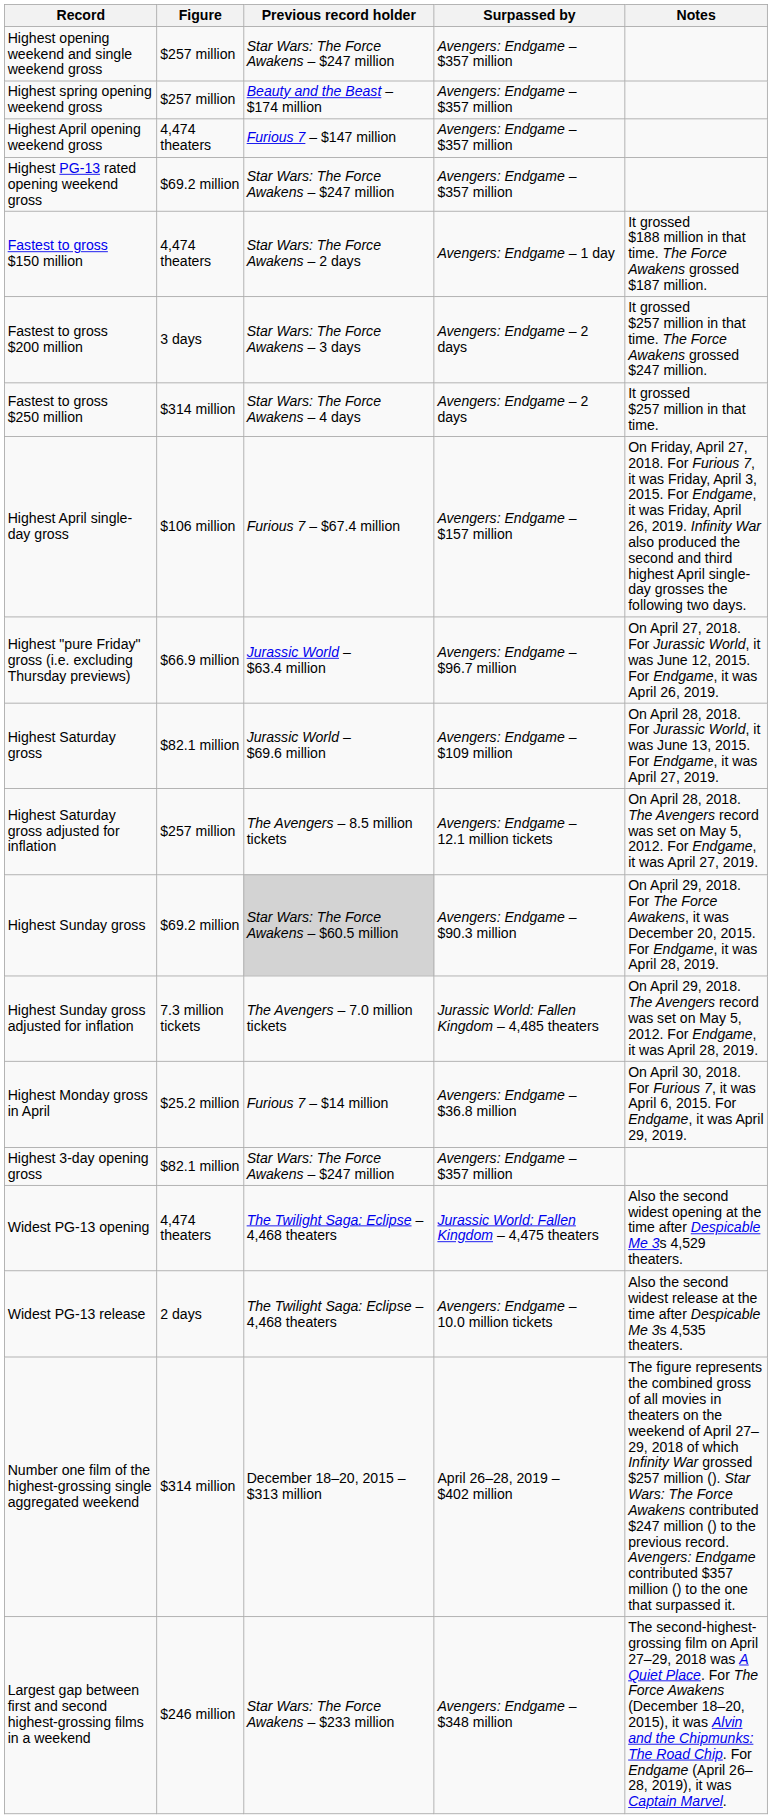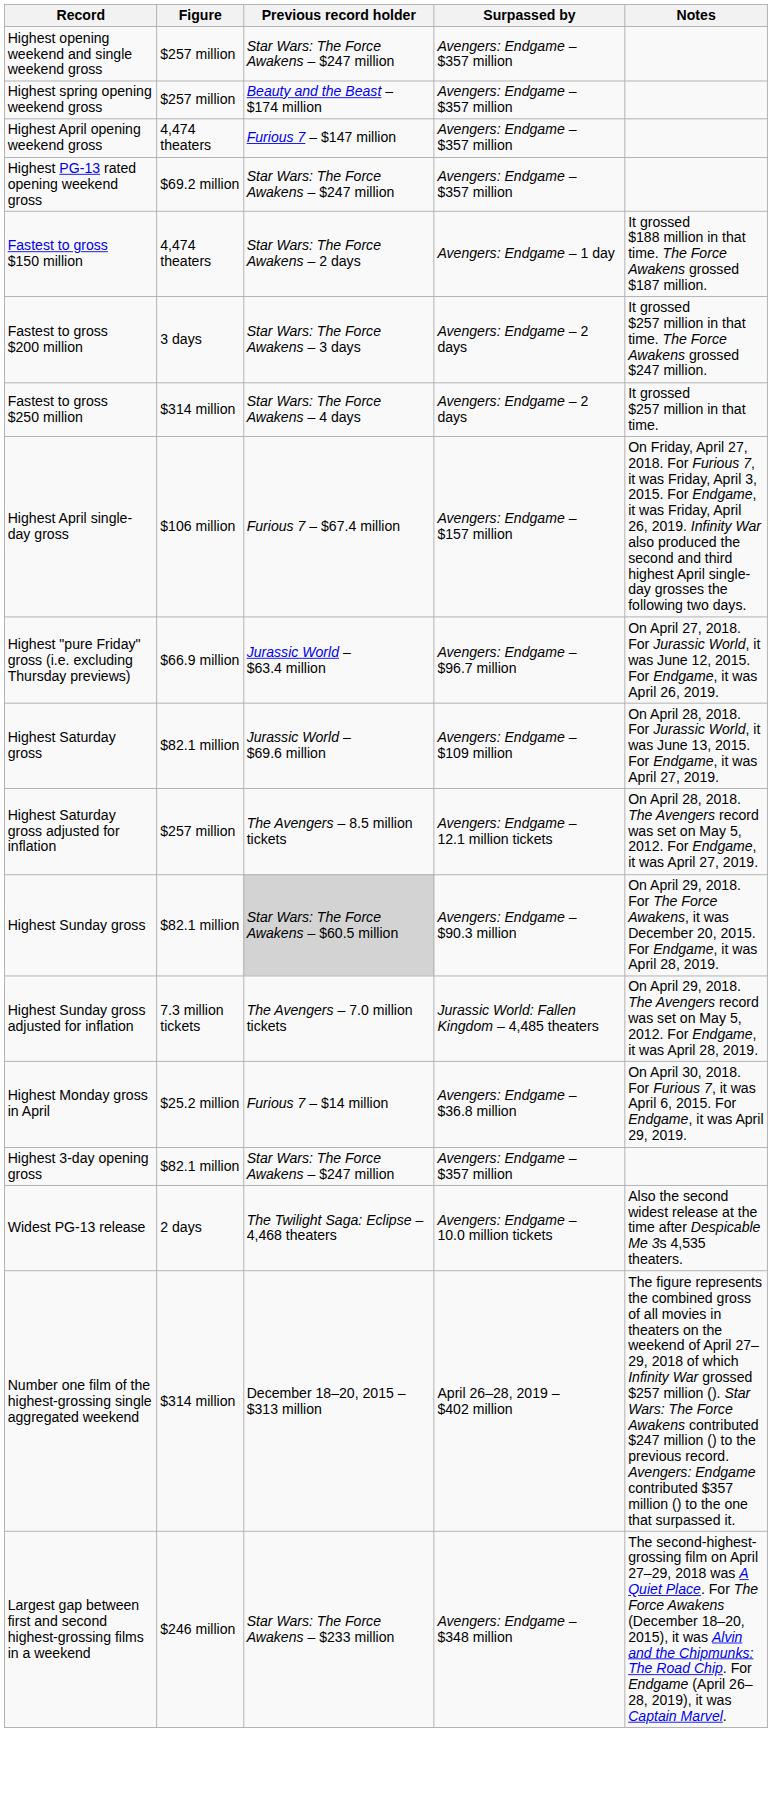 <table class="wikitable">
 <tr>
 <th width=20%>Record</th>
 <th>Figure</th>
 <th width=25%>Previous record holder</th>
 <th width=25%>Surpassed by</th>
 <th>Notes</th>
 </tr>
 <tr>
 <td>Highest opening weekend and single weekend gross</td>
 <td>$257 million</td>
 <td><em>Star Wars: The Force Awakens</em> – $247 million</td>
 <td><em>Avengers: Endgame</em> – $357 million</td>
 <td></td>
 </tr>
 <tr>
 <td>Highest spring opening weekend gross</td>
 <td>$257 million</td>
 <td><em><a href='#'>Beauty and the Beast</a></em> – $174 million</td>
 <td><em>Avengers: Endgame</em> – $357 million</td>
 <td></td>
 </tr>
 <tr>
 <td>Highest April opening weekend gross</td>
 <td>4,474 theaters</td>
 <td><em><a href='#'>Furious 7</a></em> – $147 million</td>
 <td><em>Avengers: Endgame</em> – $357 million</td>
 <td></td>
 </tr>
 <tr>
 <td>Highest <a href='#'>PG-13</a> rated opening weekend gross</td>
 <td>$69.2 million</td>
 <td><em>Star Wars: The Force Awakens</em> – $247 million</td>
 <td><em>Avengers: Endgame</em> – $357 million</td>
 <td></td>
 </tr>
 <tr>
 <td><a href='#'>Fastest to gross</a> $150 million</td>
 <td>4,474 theaters</td>
 <td><em>Star Wars: The Force Awakens</em> – 2 days</td>
 <td><em>Avengers: Endgame</em> – 1 day</td>
 <td>It grossed $188 million in that time. <em>The Force Awakens</em> grossed $187 million.</td>
 </tr>
 <tr>
 <td>Fastest to gross $200 million</td>
 <td>3 days</td>
 <td><em>Star Wars: The Force Awakens</em> – 3 days</td>
 <td><em>Avengers: Endgame</em> – 2 days</td>
 <td>It grossed $257 million in that time. <em>The Force Awakens</em> grossed $247 million.</td>
 </tr>
 <tr>
 <td>Fastest to gross $250 million</td>
 <td>$314 million</td>
 <td><em>Star Wars: The Force Awakens</em> – 4 days</td>
 <td><em>Avengers: Endgame</em> – 2 days</td>
 <td>It grossed $257 million in that time.</td>
 </tr>
 <tr>
 <td>Highest April single-day gross</td>
 <td>$106 million</td>
 <td><em>Furious 7</em> – $67.4 million</td>
 <td><em>Avengers: Endgame</em> – $157 million</td>
 <td>On Friday, April 27, 2018. For <em>Furious 7</em>, it was Friday, April 3, 2015. For <em>Endgame</em>, it was Friday, April 26, 2019. <em>Infinity War</em> also produced the second and third highest April single-day grosses the following two days.</td>
 </tr>
 <tr>
 <td>Highest "pure Friday" gross (i.e. excluding Thursday previews)</td>
 <td>$66.9 million</td>
 <td><em><a href='#'>Jurassic World</a></em> – $63.4 million</td>
 <td><em>Avengers: Endgame</em> – $96.7 million</td>
 <td>On April 27, 2018. For <em>Jurassic World</em>, it was June 12, 2015. For <em>Endgame</em>, it was April 26, 2019.</td>
 </tr>
 <tr>
 <td>Highest Saturday gross</td>
 <td>$82.1 million</td>
 <td><em>Jurassic World</em> – $69.6 million</td>
 <td><em>Avengers: Endgame</em> – $109 million</td>
 <td>On April 28, 2018. For <em>Jurassic World</em>, it was June 13, 2015. For <em>Endgame</em>, it was April 27, 2019.</td>
 </tr>
 <tr>
 <td>Highest Saturday gross adjusted for inflation</td>
 <td>$257 million</td>
 <td><em>The Avengers</em> –  8.5 million tickets</td>
 <td><em>Avengers: Endgame</em> –  12.1 million tickets</td>
 <td>On April 28, 2018. <em>The Avengers</em> record was set on May 5, 2012. For <em>Endgame</em>, it was April 27, 2019.</td>
 </tr>
 <tr>
 <td>Highest Sunday gross</td>
-<td>$69.2 million</td>
+<td>$82.1 million</td>
 <td style="background: lightgrey;"><em>Star Wars: The Force Awakens</em> – $60.5 million</td>
 <td><em>Avengers: Endgame</em> – $90.3 million</td>
 <td>On April 29, 2018. For <em>The Force Awakens</em>, it was December 20, 2015. For <em>Endgame</em>, it was April 28, 2019.</td>
 </tr>
 <tr>
 <td>Highest Sunday gross adjusted for inflation</td>
 <td> 7.3 million tickets</td>
 <td><em>The Avengers</em> –  7.0 million tickets</td>
 <td><em>Jurassic World: Fallen Kingdom</em> – 4,485 theaters</td>
 <td>On April 29, 2018. <em>The Avengers</em> record was set on May 5, 2012. For <em>Endgame</em>, it was April 28, 2019.</td>
 </tr>
 <tr>
 <td>Highest Monday gross in April</td>
 <td>$25.2 million</td>
 <td><em>Furious 7 –</em> $14 million</td>
 <td><em>Avengers: Endgame</em> – $36.8 million</td>
 <td>On April 30, 2018. For <em>Furious 7</em>, it was April 6, 2015. For <em>Endgame</em>, it was April 29, 2019.</td>
 </tr>
 <tr>
 <td>Highest 3-day opening gross</td>
 <td>$82.1 million</td>
 <td><em>Star Wars: The Force Awakens</em> – $247 million</td>
 <td><em>Avengers: Endgame</em> – $357 million</td>
 <td></td>
 </tr>
 <tr>
-<td>Widest PG-13 opening</td>
-<td>4,474 theaters</td>
-<td><em><a href='#'>The Twilight Saga: Eclipse</a></em> – 4,468 theaters</td>
-<td><em><a href='#'>Jurassic World: Fallen Kingdom</a></em> – 4,475 theaters</td>
-<td>Also the second widest opening at the time after <em><a href='#'>Despicable Me 3</a></em>s 4,529 theaters.</td>
-</tr>
-<tr>
 <td>Widest PG-13 release</td>
 <td>2 days</td>
 <td><em>The Twilight Saga: Eclipse</em> – 4,468 theaters</td>
 <td><em>Avengers: Endgame</em> –  10.0 million tickets</td>
 <td>Also the second widest release at the time after <em>Despicable Me 3</em>s 4,535 theaters.</td>
 </tr>
 <tr>
 <td>Number one film of the highest-grossing single aggregated weekend</td>
 <td>$314 million</td>
 <td>December 18–20, 2015 – $313 million</td>
 <td>April 26–28, 2019 – $402 million</td>
 <td>The figure represents the combined gross of all movies in theaters on the weekend of April 27–29, 2018 of which <em>Infinity War</em> grossed $257 million (). <em>Star Wars: The Force Awakens</em> contributed $247 million () to the previous record. <em>Avengers: Endgame</em> contributed $357 million () to the one that surpassed it.</td>
 </tr>
 <tr>
 <td>Largest gap between first and second highest-grossing films in a weekend</td>
 <td>$246 million</td>
 <td><em>Star Wars: The Force Awakens</em> – $233 million</td>
 <td><em>Avengers: Endgame</em> – $348 million</td>
 <td>The second-highest-grossing film on April 27–29, 2018 was <em><a href='#'>A Quiet Place</a></em>. For <em>The Force Awakens</em> (December 18–20, 2015), it was <em><a href='#'>Alvin and the Chipmunks: The Road Chip</a></em>. For <em>Endgame</em> (April 26–28, 2019), it was <em><a href='#'>Captain Marvel</a></em>.</td>
 </tr>
 </table>
